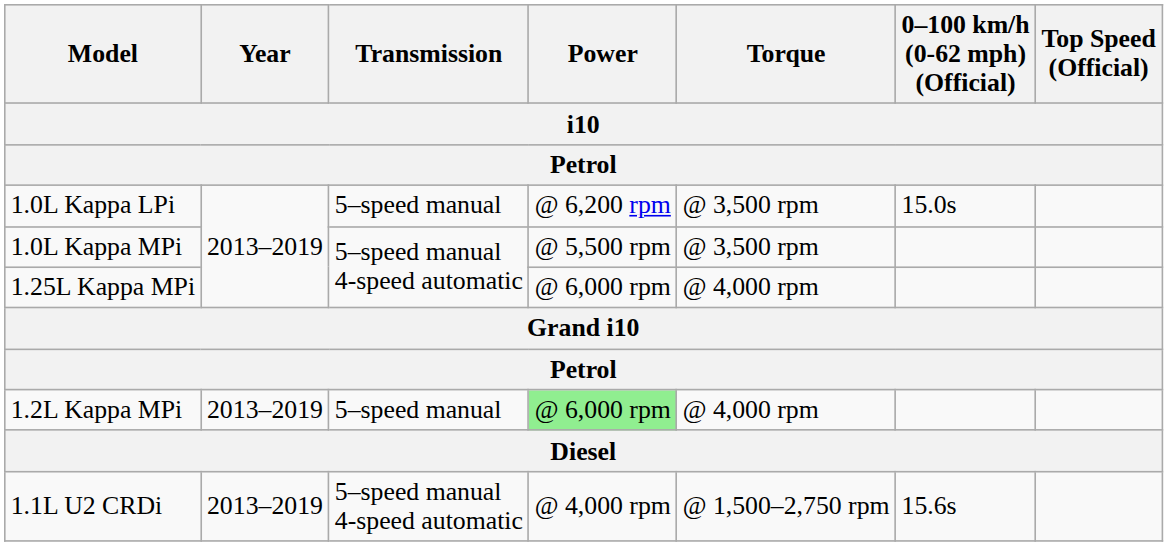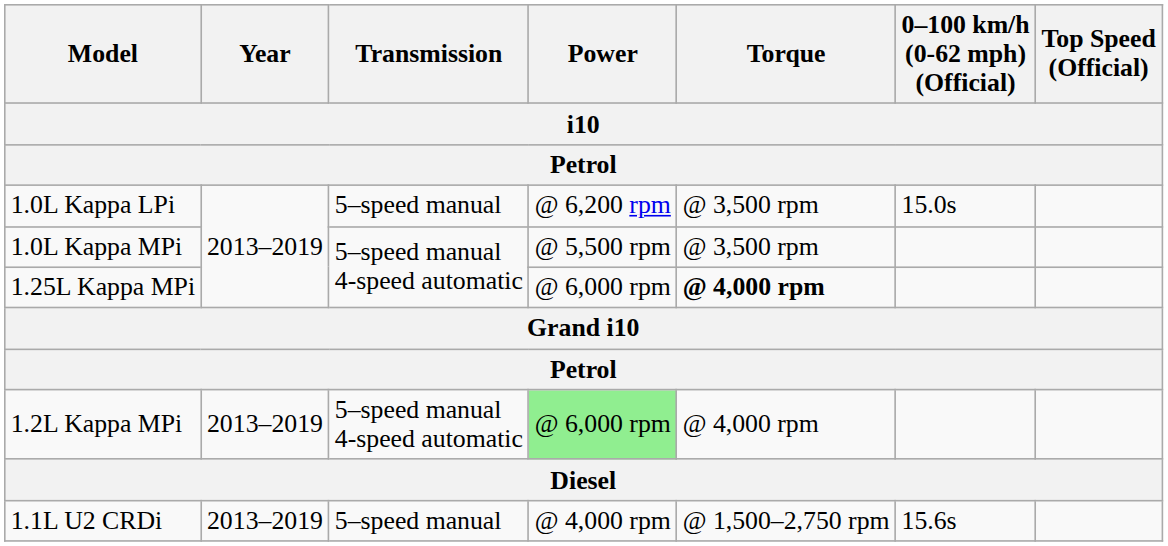 <table class="wikitable">
 <tr>
 <th>Model</th>
 <th>Year</th>
 <th>Transmission</th>
 <th>Power</th>
 <th>Torque</th>
 <th>0–100 km/h<br>(0-62 mph)<br>(Official)</th>
 <th>Top Speed<br>(Official)</th>
 </tr>
 <tr>
 <th colspan="7">i10</th>
 </tr>
 <tr>
 <th colspan="7">Petrol</th>
 </tr>
 <tr>
 <td>1.0L Kappa LPi</td>
 <td rowspan="3">2013–2019</td>
 <td>5–speed manual</td>
 <td> @ 6,200 <a href='#'>rpm</a></td>
 <td> @ 3,500 rpm</td>
 <td>15.0s</td>
 <td></td>
 </tr>
 <tr>
 <td>1.0L Kappa MPi</td>
 <td rowspan="2">5–speed manual<br>4-speed automatic</td>
 <td> @ 5,500 rpm</td>
 <td> @ 3,500 rpm</td>
 <td></td>
 <td></td>
 </tr>
 <tr>
 <td>1.25L Kappa MPi</td>
 <td> @ 6,000 rpm</td>
-<td> @ 4,000 rpm</td>
+<td><strong> @ 4,000 rpm</strong></td>
 <td></td>
 <td></td>
 </tr>
 <tr>
 <th colspan="7">Grand i10</th>
 </tr>
 <tr>
 <th colspan="7">Petrol</th>
 </tr>
 <tr>
 <td>1.2L Kappa MPi</td>
 <td>2013–2019</td>
-<td>5–speed manual</td>
+<td>5–speed manual<br>4-speed automatic</td>
 <td style="background: lightgreen;"> @ 6,000 rpm</td>
 <td> @ 4,000 rpm</td>
 <td></td>
 <td></td>
 </tr>
 <tr>
 <th colspan="7">Diesel</th>
 </tr>
 <tr>
 <td>1.1L U2 CRDi</td>
 <td>2013–2019</td>
-<td>5–speed manual<br>4-speed automatic</td>
+<td>5–speed manual</td>
 <td> @ 4,000 rpm</td>
 <td> @ 1,500–2,750 rpm</td>
 <td>15.6s</td>
 <td></td>
 </tr>
 </table>
